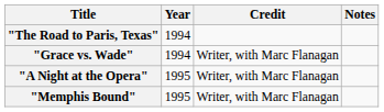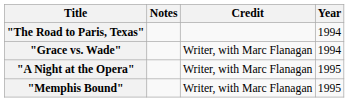 <table class="wikitable sortable plainrowheaders">
 <tr>
 <th scope="col">Title</th>
+<th scope="col" class="unsortable">Notes</th>
+<th scope="col">Credit</th>
 <th scope="col">Year</th>
-<th scope="col">Credit</th>
-<th scope="col" class="unsortable">Notes</th>
 </tr>
 <tr>
 <th scope="row">"The Road to Paris, Texas"</th>
-<td style="text-align:center;">1994</td>
 <td></td>
 <td></td>
+<td style="text-align:center;">1994</td>
 </tr>
 <tr>
 <th scope="row">"Grace vs. Wade"</th>
+<td></td>
+<td>Writer, with Marc Flanagan</td>
 <td style="text-align:center;">1994</td>
-<td>Writer, with Marc Flanagan</td>
-<td></td>
 </tr>
 <tr>
 <th scope="row">"A Night at the Opera"</th>
+<td></td>
+<td>Writer, with Marc Flanagan</td>
 <td style="text-align:center;">1995</td>
-<td>Writer, with Marc Flanagan</td>
-<td></td>
 </tr>
 <tr>
 <th scope="row">"Memphis Bound"</th>
+<td></td>
+<td>Writer, with Marc Flanagan</td>
 <td style="text-align:center;">1995</td>
-<td>Writer, with Marc Flanagan</td>
-<td></td>
 </tr>
 </table>
